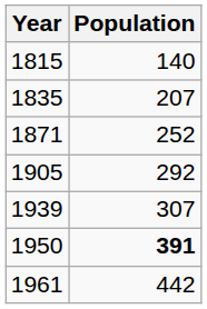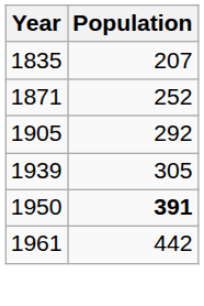 <table class="wikitable float-left" style="text-align:right; margin:0.1em; clear:none;">
 <tr>
 <th>Year</th>
 <th>Population</th>
-</tr>
-<tr>
-<td>1815</td>
-<td>140</td>
 </tr>
 <tr>
 <td>1835</td>
 <td>207</td>
 </tr>
 <tr>
 <td>1871</td>
 <td>252</td>
 </tr>
 <tr>
 <td>1905</td>
 <td>292</td>
 </tr>
 <tr>
 <td>1939</td>
-<td>307</td>
+<td>305</td>
 </tr>
 <tr>
 <td>1950</td>
 <td><strong>391</strong></td>
 </tr>
 <tr>
 <td>1961</td>
 <td>442</td>
 </tr>
 </table>
